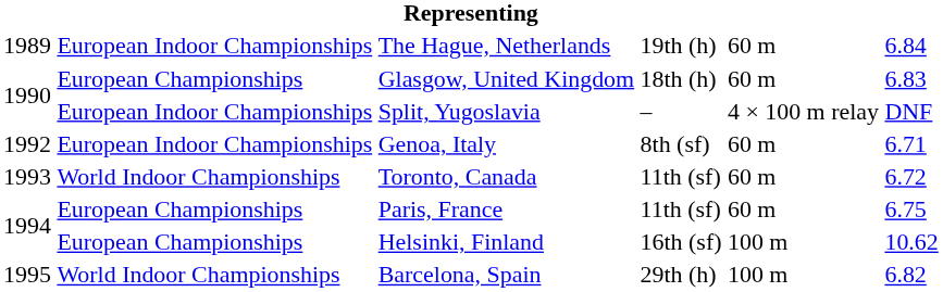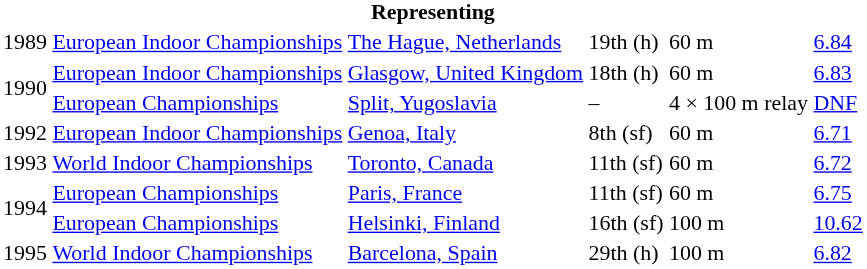 <table>
 <tr>
 <th colspan="6">Representing </th>
 </tr>
 <tr>
 <td>1989</td>
 <td><a href='#'>European Indoor Championships</a></td>
 <td><a href='#'>The Hague, Netherlands</a></td>
 <td>19th (h)</td>
 <td>60 m</td>
 <td><a href='#'>6.84</a></td>
 </tr>
 <tr>
 <td rowspan=2>1990</td>
-<td><a href='#'>European Championships</a></td>
+<td><a href='#'>European Indoor Championships</a></td>
 <td><a href='#'>Glasgow, United Kingdom</a></td>
 <td>18th (h)</td>
 <td>60 m</td>
 <td><a href='#'>6.83</a></td>
 </tr>
 <tr>
-<td><a href='#'>European Indoor Championships</a></td>
+<td><a href='#'>European Championships</a></td>
 <td><a href='#'>Split, Yugoslavia</a></td>
 <td>–</td>
 <td>4 × 100 m relay</td>
 <td><a href='#'>DNF</a></td>
 </tr>
 <tr>
 <td>1992</td>
 <td><a href='#'>European Indoor Championships</a></td>
 <td><a href='#'>Genoa, Italy</a></td>
 <td>8th (sf)</td>
 <td>60 m</td>
 <td><a href='#'>6.71</a></td>
 </tr>
 <tr>
 <td>1993</td>
 <td><a href='#'>World Indoor Championships</a></td>
 <td><a href='#'>Toronto, Canada</a></td>
 <td>11th (sf)</td>
 <td>60 m</td>
 <td><a href='#'>6.72</a></td>
 </tr>
 <tr>
 <td rowspan=2>1994</td>
 <td><a href='#'>European Championships</a></td>
 <td><a href='#'>Paris, France</a></td>
 <td>11th (sf)</td>
 <td>60 m</td>
 <td><a href='#'>6.75</a></td>
 </tr>
 <tr>
 <td><a href='#'>European Championships</a></td>
 <td><a href='#'>Helsinki, Finland</a></td>
 <td>16th (sf)</td>
 <td>100 m</td>
 <td><a href='#'>10.62</a></td>
 </tr>
 <tr>
 <td>1995</td>
 <td><a href='#'>World Indoor Championships</a></td>
 <td><a href='#'>Barcelona, Spain</a></td>
 <td>29th (h)</td>
 <td>100 m</td>
 <td><a href='#'>6.82</a></td>
 </tr>
 </table>
